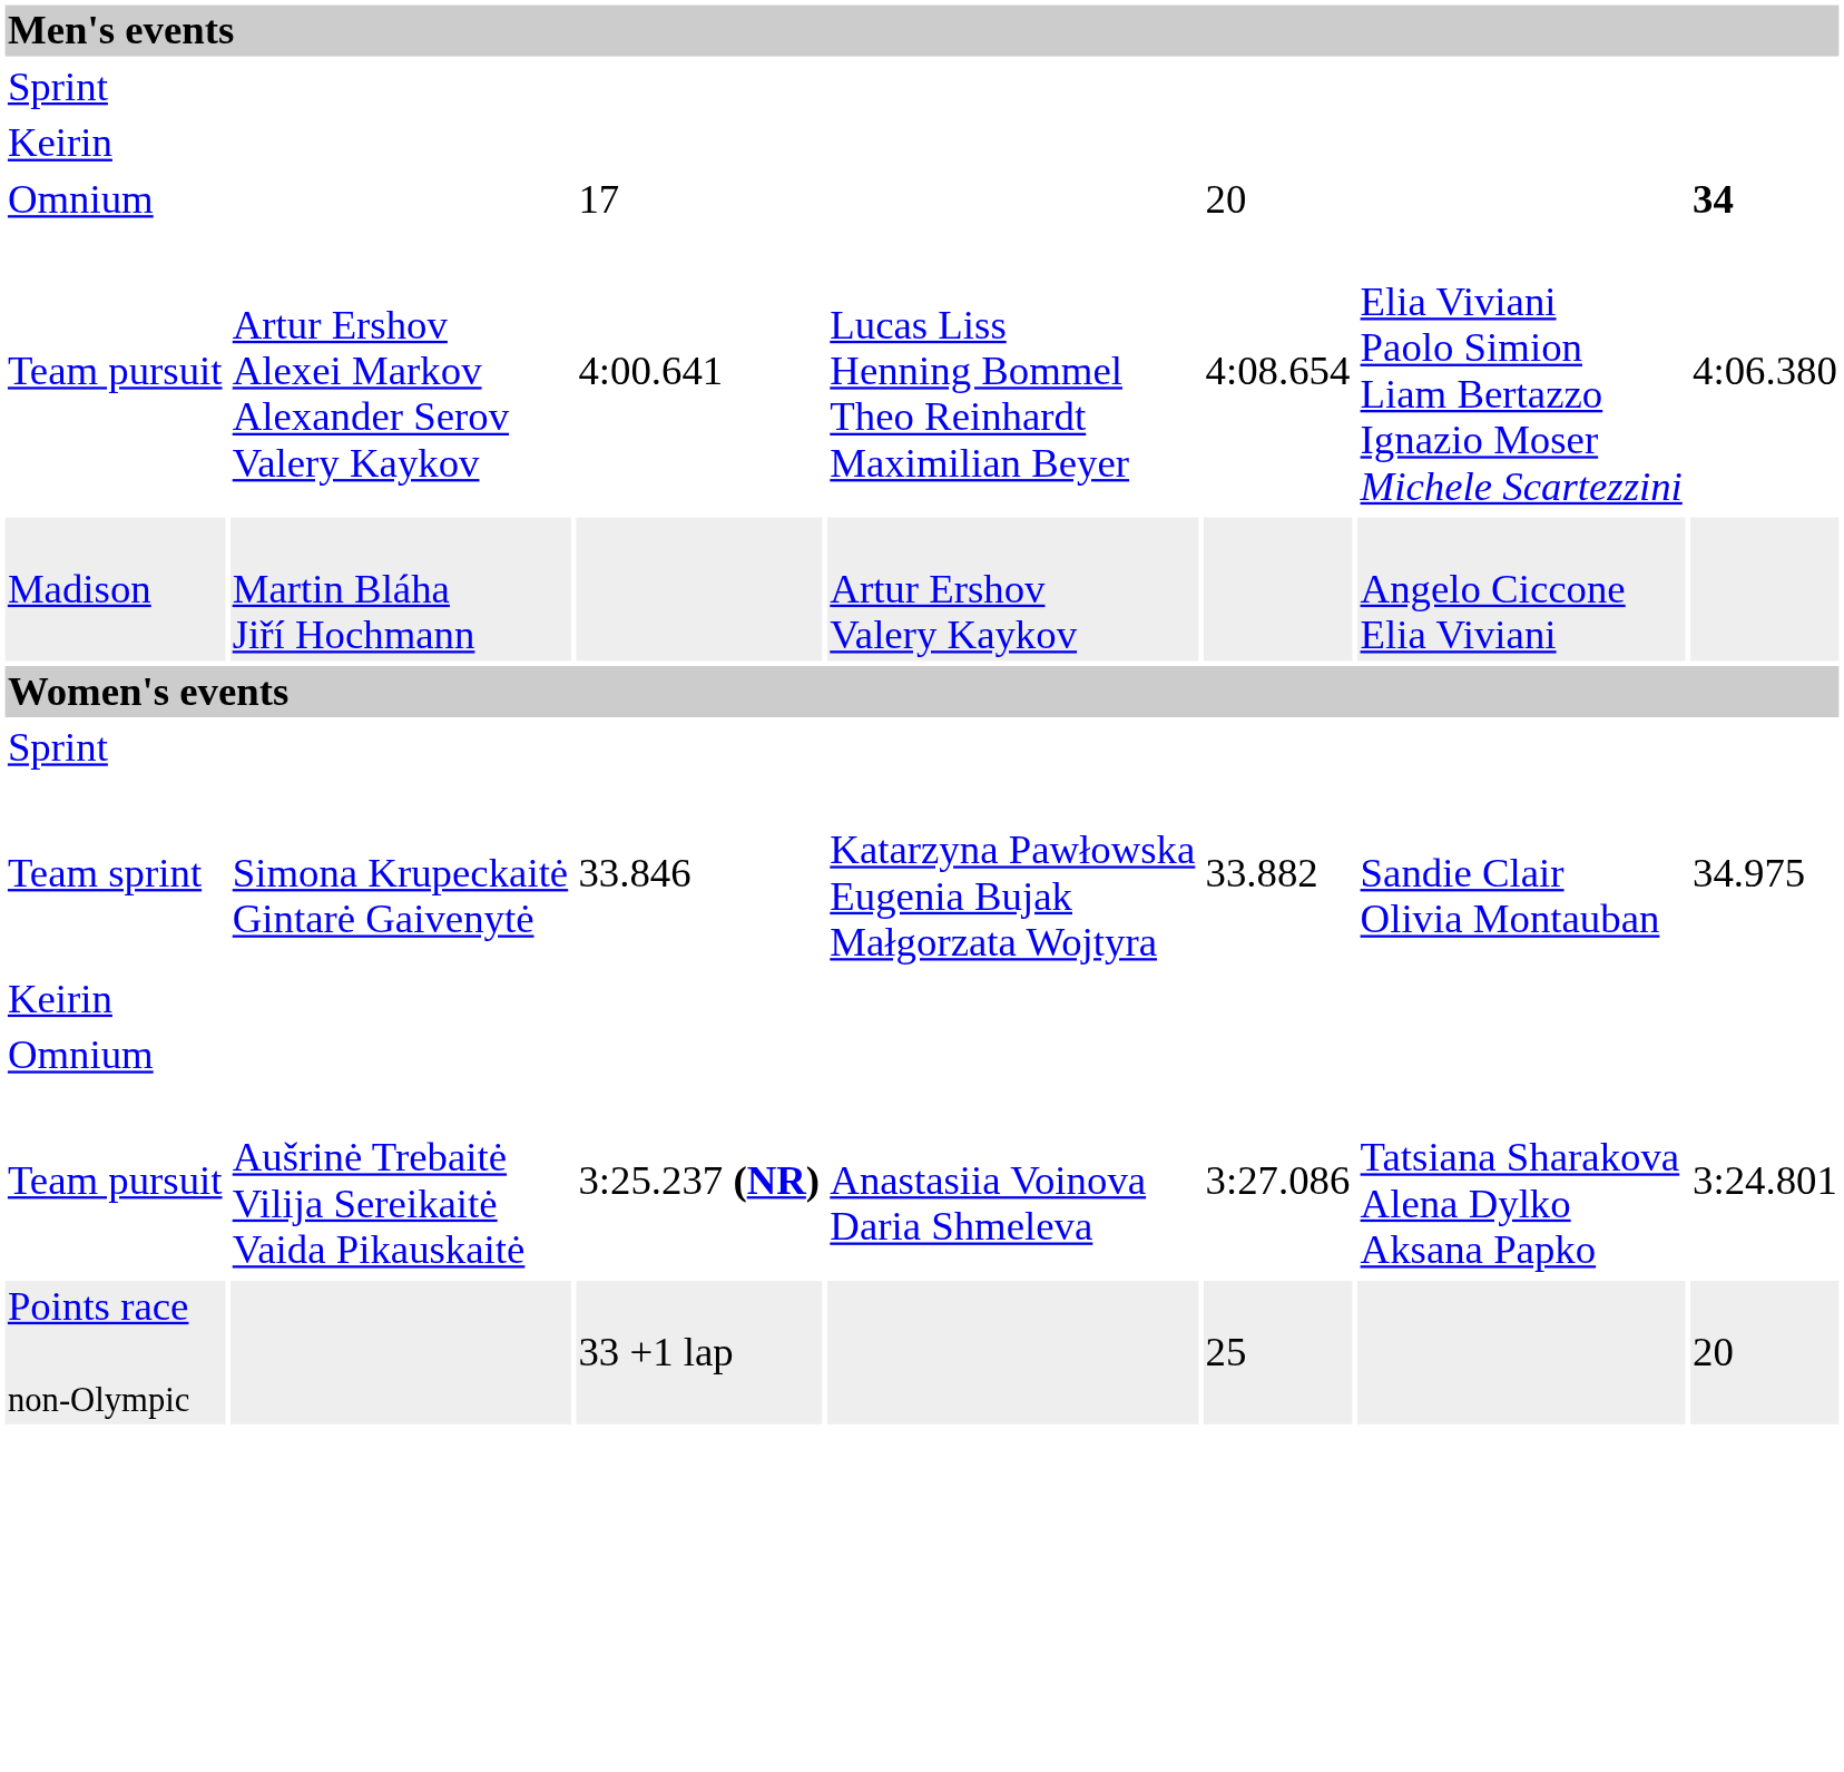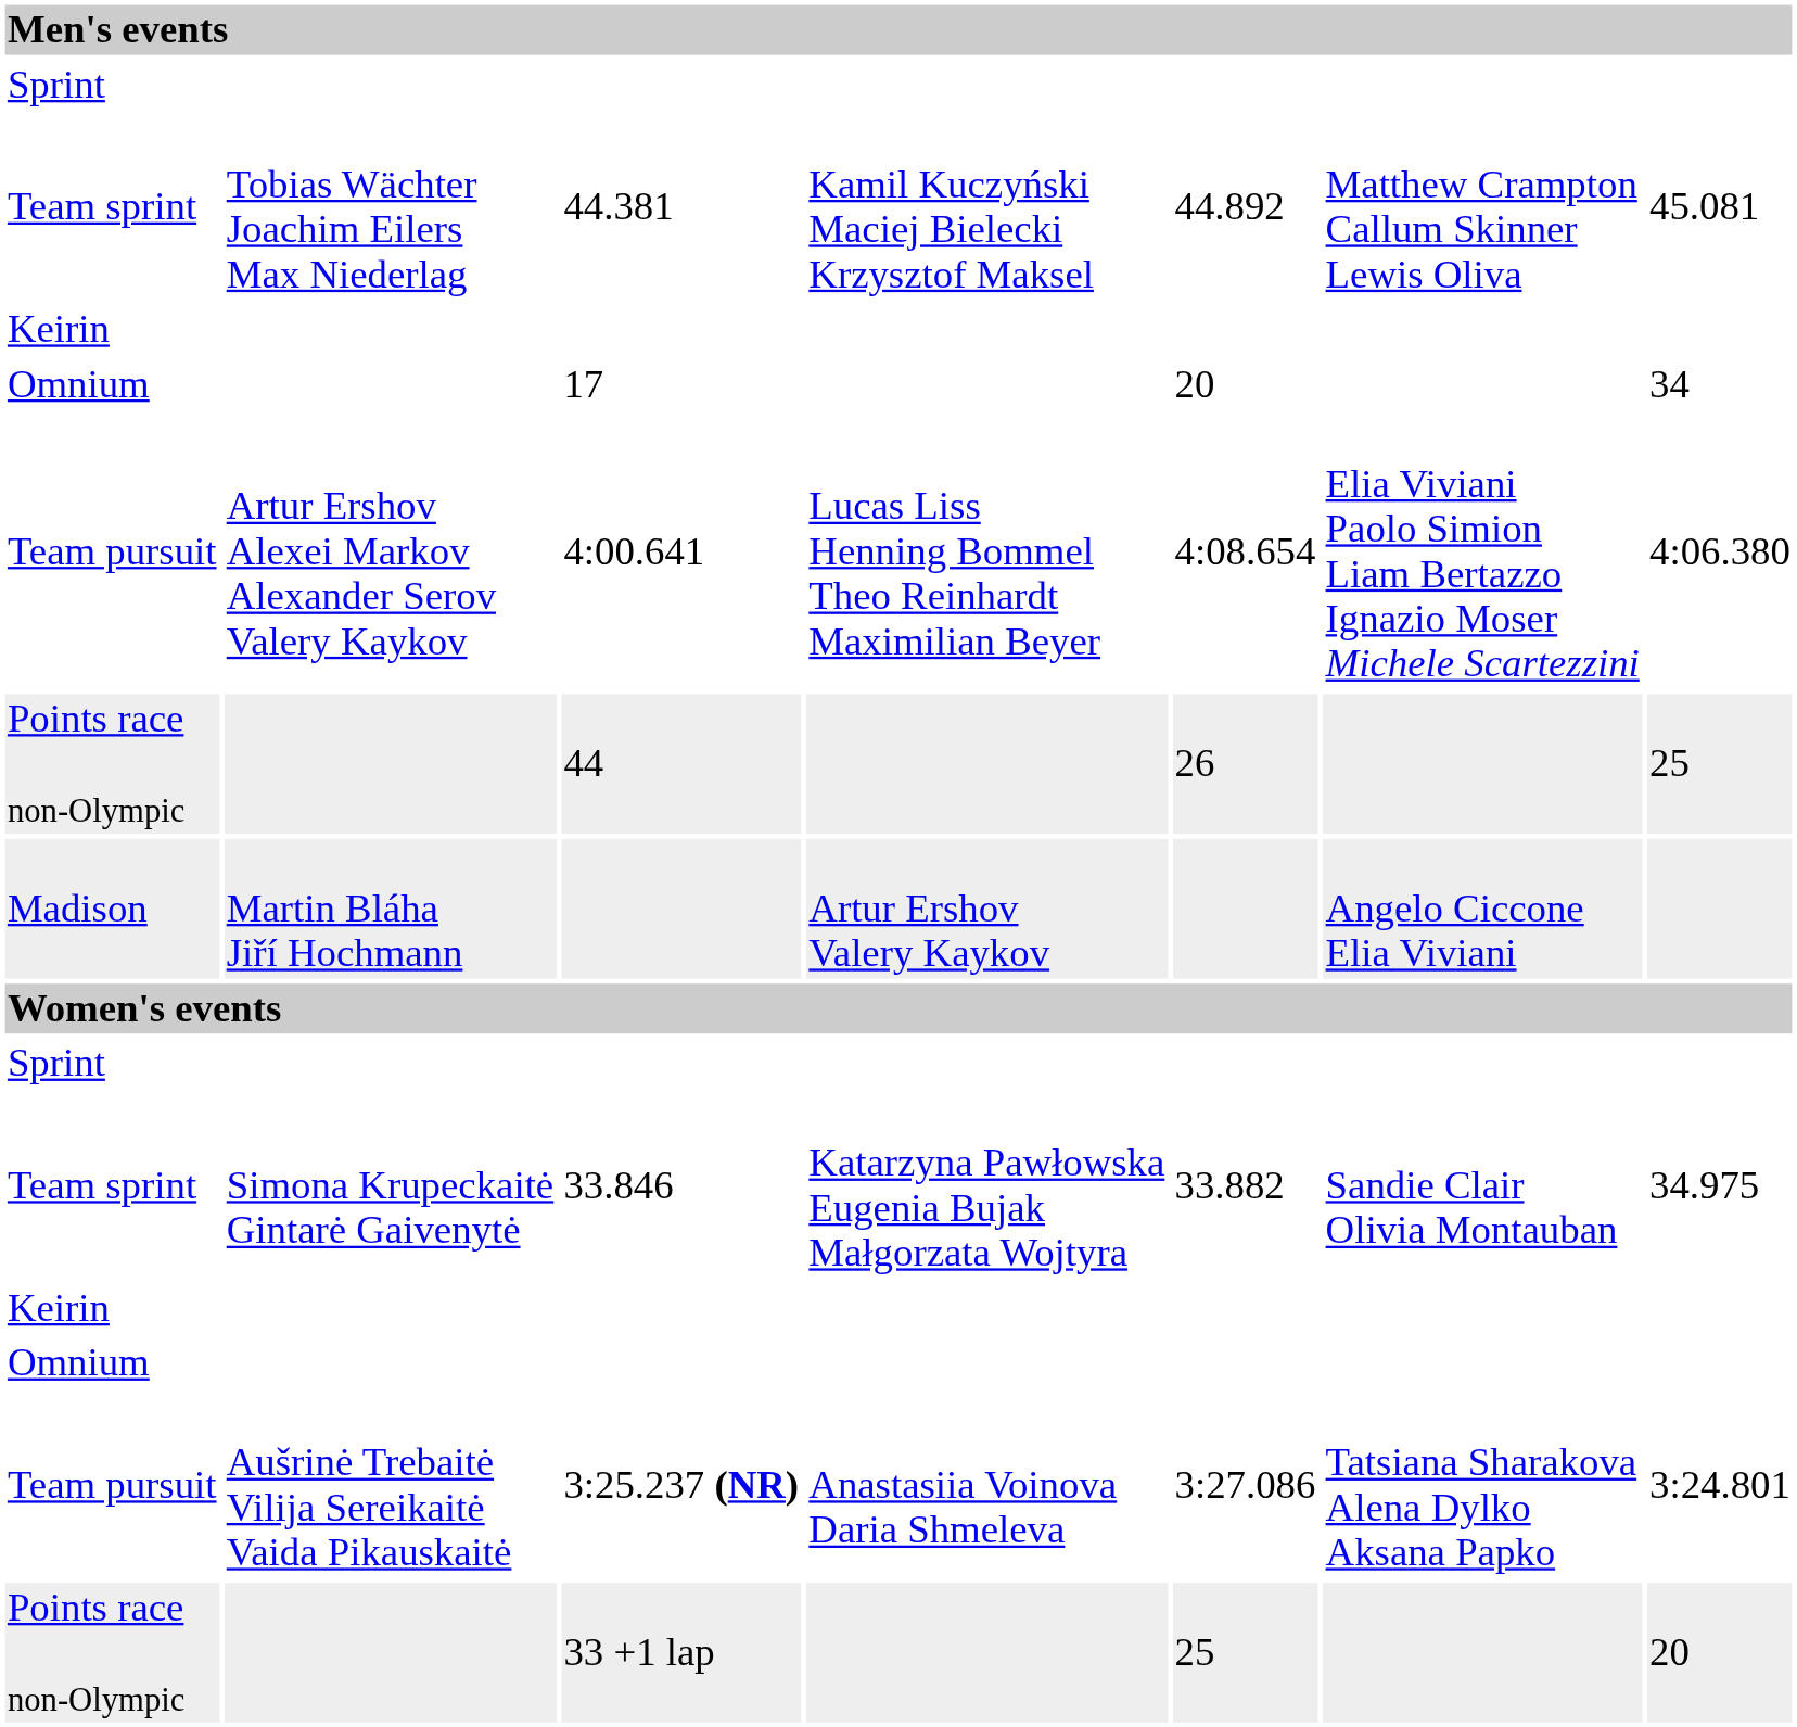 <table>
 <tr style="background:#ccc; width:100%;">
 <td colspan=7><strong>Men's events</strong></td>
 </tr>
 <tr>
 <td><a href='#'>Sprint</a> <br></td>
 <td></td>
 <td></td>
 <td></td>
 <td></td>
 <td></td>
 <td></td>
+</tr>
+<tr>
+<td><a href='#'>Team sprint</a><br></td>
+<td><br><a href='#'>Tobias Wächter</a><br> <a href='#'>Joachim Eilers</a><br><a href='#'>Max Niederlag</a></td>
+<td>44.381</td>
+<td><br><a href='#'>Kamil Kuczyński</a><br> <a href='#'>Maciej Bielecki</a><br><a href='#'>Krzysztof Maksel</a></td>
+<td>44.892</td>
+<td><br><a href='#'>Matthew Crampton</a><br> <a href='#'>Callum Skinner</a><br><a href='#'>Lewis Oliva</a></td>
+<td>45.081</td>
 </tr>
 <tr>
 <td><a href='#'>Keirin</a><br></td>
 <td></td>
 <td></td>
 <td></td>
 <td></td>
 <td></td>
 <td></td>
 </tr>
 <tr>
 <td><a href='#'>Omnium</a><br></td>
 <td></td>
 <td>17</td>
 <td></td>
 <td>20</td>
 <td></td>
-<td><strong>34</strong></td>
+<td>34</td>
 </tr>
 <tr>
 <td><a href='#'>Team pursuit</a><br></td>
 <td><br><a href='#'>Artur Ershov</a><br> <a href='#'>Alexei Markov</a><br><a href='#'>Alexander Serov</a><br> <a href='#'>Valery Kaykov</a></td>
 <td>4:00.641</td>
 <td><br><a href='#'>Lucas Liss</a><br> <a href='#'>Henning Bommel</a><br><a href='#'>Theo Reinhardt</a><br> <a href='#'>Maximilian Beyer</a></td>
 <td>4:08.654</td>
 <td><br><a href='#'>Elia Viviani</a><br> <a href='#'>Paolo Simion</a><br><a href='#'>Liam Bertazzo</a><br> <a href='#'>Ignazio Moser</a><br><em><a href='#'>Michele Scartezzini</a></em></td>
 <td>4:06.380</td>
+</tr>
+<tr style="background:#eee; width:100%;">
+<td><a href='#'>Points race</a><br><br><small>non-Olympic</small></td>
+<td></td>
+<td>44</td>
+<td></td>
+<td>26</td>
+<td></td>
+<td>25</td>
 </tr>
 <tr style="background:#eee; width:100%;">
 <td><a href='#'>Madison</a><br></td>
 <td><br><a href='#'>Martin Bláha</a><br><a href='#'>Jiří Hochmann</a></td>
 <td></td>
 <td><br><a href='#'>Artur Ershov</a><br><a href='#'>Valery Kaykov</a></td>
 <td></td>
 <td><br><a href='#'>Angelo Ciccone</a><br><a href='#'>Elia Viviani</a></td>
 <td></td>
 </tr>
 <tr style="background:#ccc; width:100%;">
 <td colspan=7><strong>Women's events</strong></td>
 </tr>
 <tr>
 <td><a href='#'>Sprint</a> <br></td>
 <td></td>
 <td></td>
 <td></td>
 <td></td>
 <td></td>
 <td></td>
 </tr>
 <tr>
 <td><a href='#'>Team sprint</a><br></td>
 <td><br><a href='#'>Simona Krupeckaitė</a><br> <a href='#'>Gintarė Gaivenytė</a></td>
 <td>33.846</td>
 <td><br><a href='#'>Katarzyna Pawłowska</a><br><a href='#'>Eugenia Bujak</a><br> <a href='#'>Małgorzata Wojtyra</a></td>
 <td>33.882</td>
 <td><br><a href='#'>Sandie Clair</a><br><a href='#'>Olivia Montauban</a></td>
 <td>34.975</td>
 </tr>
 <tr>
 <td><a href='#'>Keirin</a><br></td>
 <td></td>
 <td></td>
 <td></td>
 <td></td>
 <td></td>
 <td></td>
 </tr>
 <tr>
 <td><a href='#'>Omnium</a><br></td>
 <td></td>
 <td></td>
 <td></td>
 <td></td>
 <td></td>
 <td></td>
 </tr>
 <tr>
 <td><a href='#'>Team pursuit</a><br></td>
 <td><br><a href='#'>Aušrinė Trebaitė</a><br><a href='#'>Vilija Sereikaitė</a><br> <a href='#'>Vaida Pikauskaitė</a></td>
 <td>3:25.237 <strong>(<a href='#'>NR</a>)</strong></td>
 <td><br><a href='#'>Anastasiia Voinova</a><br> <a href='#'>Daria Shmeleva</a></td>
 <td>3:27.086</td>
 <td><br><a href='#'>Tatsiana Sharakova</a><br><a href='#'>Alena Dylko</a><br> <a href='#'>Aksana Papko</a></td>
 <td>3:24.801</td>
 </tr>
 <tr style="background:#eee; width:100%;">
 <td><a href='#'>Points race</a><br><br><small>non-Olympic</small></td>
 <td></td>
 <td>33 +1 lap</td>
 <td></td>
 <td>25</td>
 <td></td>
 <td>20</td>
 </tr>
 </table>
